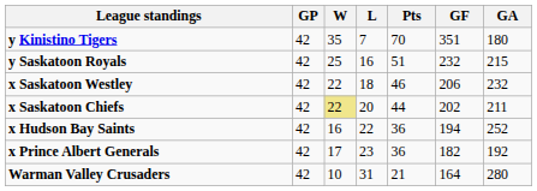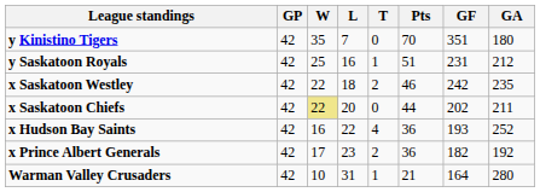 <table class="wikitable">
 <tr>
 <th width="45%">League standings</th>
 <th width="5%">GP</th>
 <th width="5%">W</th>
 <th width="5%">L</th>
+<th width="5%">T</th>
 <th width="7.5%">Pts</th>
 <th width="7.5%">GF</th>
 <th width="7.5%">GA</th>
 </tr>
 <tr>
 <td><strong>y <a href='#'>Kinistino Tigers</a></strong></td>
 <td>42</td>
 <td>35</td>
 <td>7</td>
+<td>0</td>
 <td>70</td>
 <td>351</td>
 <td>180</td>
 </tr>
 <tr>
 <td><strong>y Saskatoon Royals</strong></td>
 <td>42</td>
 <td>25</td>
 <td>16</td>
+<td>1</td>
 <td>51</td>
-<td>232</td>
-<td>215</td>
+<td>231</td>
+<td>212</td>
 </tr>
 <tr>
 <td><strong>x Saskatoon Westley</strong></td>
 <td>42</td>
 <td>22</td>
 <td>18</td>
+<td>2</td>
 <td>46</td>
-<td>206</td>
-<td>232</td>
+<td>242</td>
+<td>235</td>
 </tr>
 <tr>
 <td><strong>x Saskatoon Chiefs</strong></td>
 <td>42</td>
 <td style="background: khaki;">22</td>
 <td>20</td>
+<td>0</td>
 <td>44</td>
 <td>202</td>
 <td>211</td>
 </tr>
 <tr>
 <td><strong>x Hudson Bay Saints</strong></td>
 <td>42</td>
 <td>16</td>
 <td>22</td>
+<td>4</td>
 <td>36</td>
-<td>194</td>
+<td>193</td>
 <td>252</td>
 </tr>
 <tr>
 <td><strong>x Prince Albert Generals</strong></td>
 <td>42</td>
 <td>17</td>
 <td>23</td>
+<td>2</td>
 <td>36</td>
 <td>182</td>
 <td>192</td>
 </tr>
 <tr>
 <td><strong>Warman Valley Crusaders</strong></td>
 <td>42</td>
 <td>10</td>
 <td>31</td>
+<td>1</td>
 <td>21</td>
 <td>164</td>
 <td>280</td>
 </tr>
 </table>
